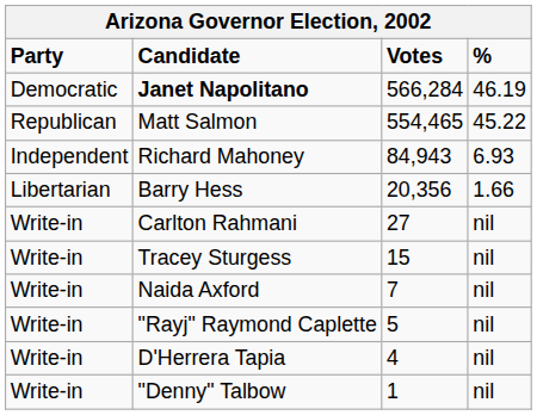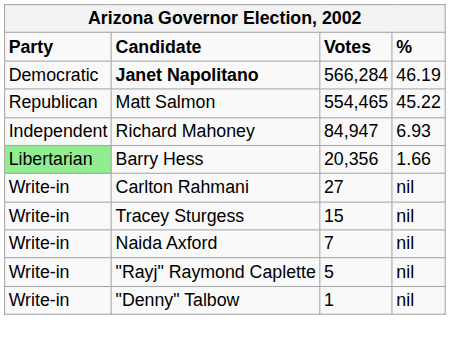 <table class="wikitable">
 <tr>
 <th colspan="4">Arizona Governor Election, 2002</th>
 </tr>
 <tr>
 <td><strong>Party</strong></td>
 <td><strong>Candidate</strong></td>
 <td><strong>Votes</strong></td>
 <td><strong>%</strong></td>
 </tr>
 <tr>
 <td>Democratic</td>
 <td><strong>Janet Napolitano</strong></td>
 <td>566,284</td>
 <td>46.19</td>
 </tr>
 <tr>
 <td>Republican</td>
 <td>Matt Salmon</td>
 <td>554,465</td>
 <td>45.22</td>
 </tr>
 <tr>
 <td>Independent</td>
 <td>Richard Mahoney</td>
-<td>84,943</td>
+<td>84,947</td>
 <td>6.93</td>
 </tr>
 <tr>
-<td>Libertarian</td>
+<td style="background: lightgreen;">Libertarian</td>
 <td>Barry Hess</td>
 <td>20,356</td>
 <td>1.66</td>
 </tr>
 <tr>
 <td>Write-in</td>
 <td>Carlton Rahmani</td>
 <td>27</td>
 <td>nil</td>
 </tr>
 <tr>
 <td>Write-in</td>
 <td>Tracey Sturgess</td>
 <td>15</td>
 <td>nil</td>
 </tr>
 <tr>
 <td>Write-in</td>
 <td>Naida Axford</td>
 <td>7</td>
 <td>nil</td>
 </tr>
 <tr>
 <td>Write-in</td>
 <td>"Rayj" Raymond Caplette</td>
 <td>5</td>
 <td>nil</td>
 </tr>
 <tr>
 <td>Write-in</td>
-<td>D'Herrera Tapia</td>
-<td>4</td>
-<td>nil</td>
-</tr>
-<tr>
-<td>Write-in</td>
 <td>"Denny" Talbow</td>
 <td>1</td>
 <td>nil</td>
 </tr>
 </table>
